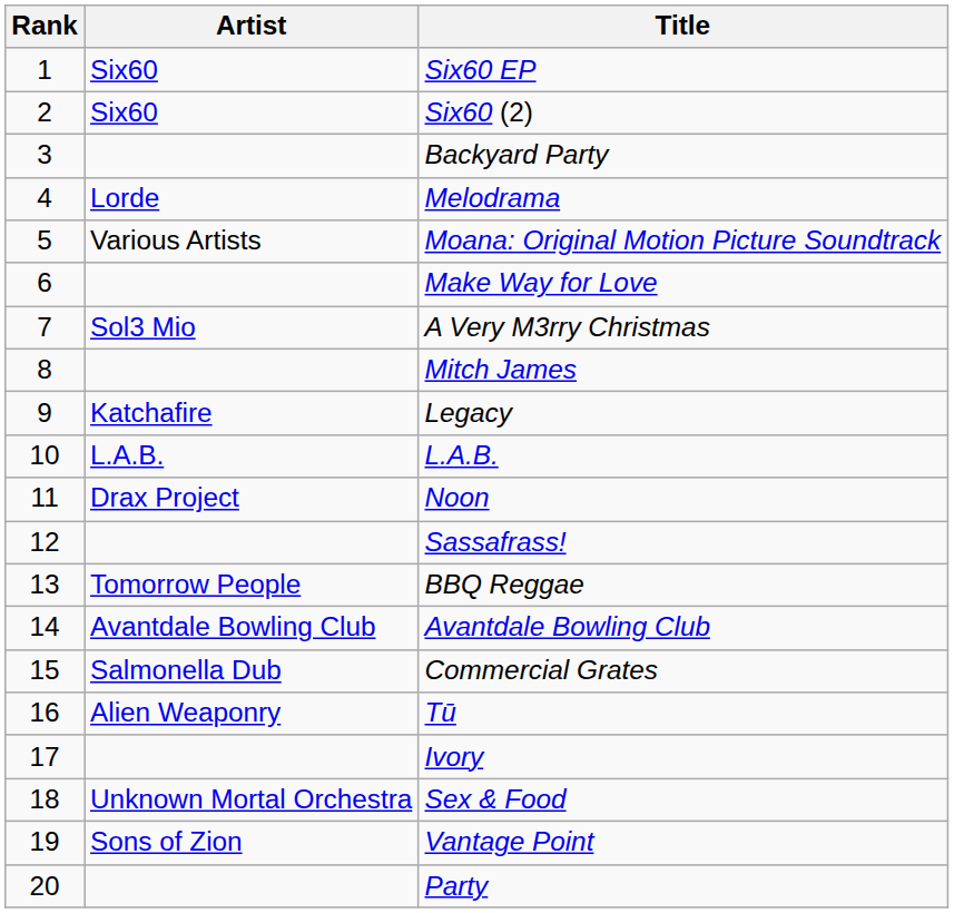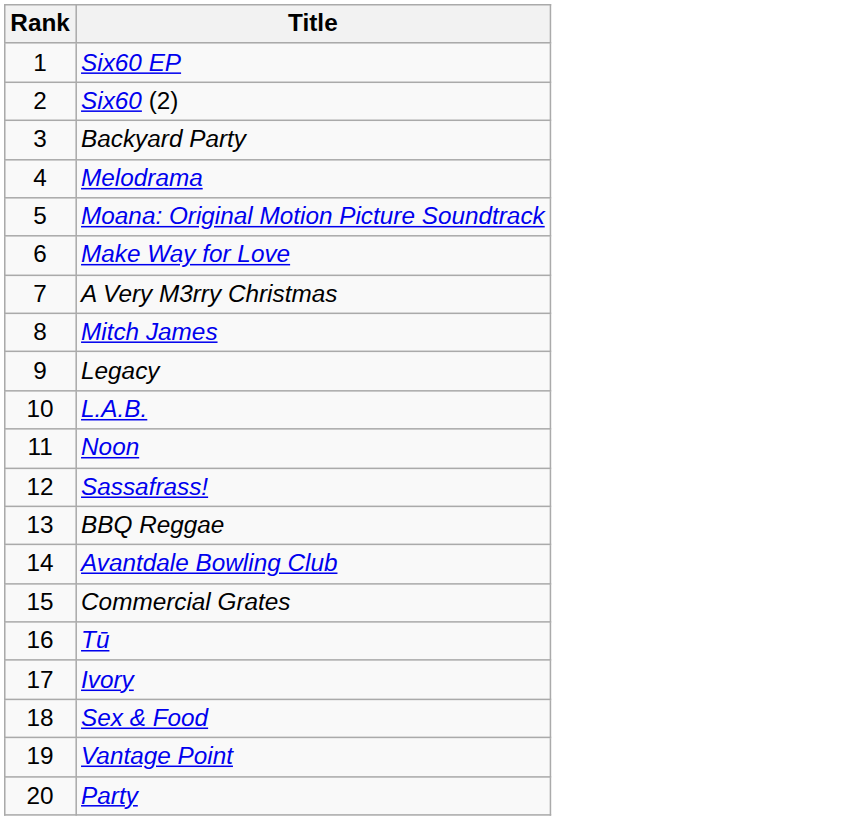 <table class="wikitable sortable">
 <tr>
 <th>Rank</th>
-<th>Artist</th>
 <th>Title</th>
 </tr>
 <tr>
 <td align="center">1</td>
-<td><a href='#'>Six60</a></td>
 <td><em><a href='#'>Six60 EP</a></em></td>
 </tr>
 <tr>
 <td align="center">2</td>
-<td><a href='#'>Six60</a></td>
 <td><em><a href='#'>Six60</a></em> (2)</td>
 </tr>
 <tr>
 <td align="center">3</td>
-<td></td>
 <td><em>Backyard Party</em></td>
 </tr>
 <tr>
 <td align="center">4</td>
-<td><a href='#'>Lorde</a></td>
 <td><em><a href='#'>Melodrama</a></em></td>
 </tr>
 <tr>
 <td align="center">5</td>
-<td>Various Artists</td>
 <td><em><a href='#'>Moana: Original Motion Picture Soundtrack</a></em></td>
 </tr>
 <tr>
 <td align="center">6</td>
-<td></td>
 <td><em><a href='#'>Make Way for Love</a></em></td>
 </tr>
 <tr>
 <td align="center">7</td>
-<td><a href='#'>Sol3 Mio</a></td>
 <td><em>A Very M3rry Christmas</em></td>
 </tr>
 <tr>
 <td align="center">8</td>
-<td></td>
 <td><em><a href='#'>Mitch James</a></em></td>
 </tr>
 <tr>
 <td align="center">9</td>
-<td><a href='#'>Katchafire</a></td>
 <td><em>Legacy</em></td>
 </tr>
 <tr>
 <td align="center">10</td>
-<td><a href='#'>L.A.B.</a></td>
 <td><em><a href='#'>L.A.B.</a></em></td>
 </tr>
 <tr>
 <td align="center">11</td>
-<td><a href='#'>Drax Project</a></td>
 <td><em><a href='#'>Noon</a></em></td>
 </tr>
 <tr>
 <td align="center">12</td>
-<td></td>
 <td><em><a href='#'>Sassafrass!</a></em></td>
 </tr>
 <tr>
 <td align="center">13</td>
-<td><a href='#'>Tomorrow People</a></td>
 <td><em>BBQ Reggae</em></td>
 </tr>
 <tr>
 <td align="center">14</td>
-<td><a href='#'>Avantdale Bowling Club</a></td>
 <td><em><a href='#'>Avantdale Bowling Club</a></em></td>
 </tr>
 <tr>
 <td align="center">15</td>
-<td><a href='#'>Salmonella Dub</a></td>
 <td><em>Commercial Grates</em></td>
 </tr>
 <tr>
 <td align="center">16</td>
-<td><a href='#'>Alien Weaponry</a></td>
 <td><em><a href='#'>Tū</a></em></td>
 </tr>
 <tr>
 <td align="center">17</td>
-<td></td>
 <td><em><a href='#'>Ivory</a></em></td>
 </tr>
 <tr>
 <td align="center">18</td>
-<td><a href='#'>Unknown Mortal Orchestra</a></td>
 <td><em><a href='#'>Sex & Food</a></em></td>
 </tr>
 <tr>
 <td align="center">19</td>
-<td><a href='#'>Sons of Zion</a></td>
 <td><em><a href='#'>Vantage Point</a></em></td>
 </tr>
 <tr>
 <td align="center">20</td>
-<td></td>
 <td><em><a href='#'>Party</a></em></td>
 </tr>
 </table>
